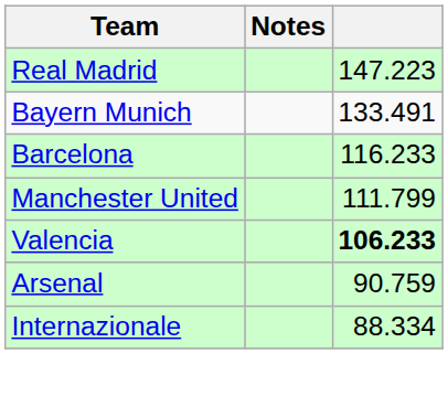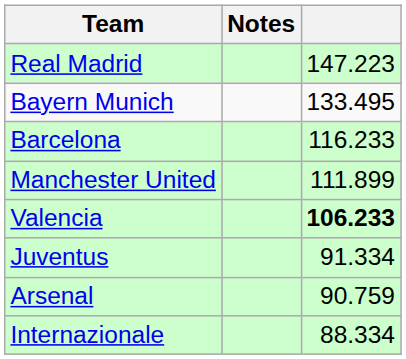 <table class="wikitable" style="float:left; margin-right:1em">
 <tr>
 <th>Team</th>
 <th>Notes</th>
 <th></th>
 </tr>
 <tr bgcolor=#ccffcc>
 <td> <a href='#'>Real Madrid</a></td>
 <td></td>
 <td align=right>147.223</td>
 </tr>
 <tr>
 <td> <a href='#'>Bayern Munich</a></td>
 <td></td>
-<td align=right>133.491</td>
+<td align=right>133.495</td>
 </tr>
 <tr bgcolor=#ccffcc>
 <td> <a href='#'>Barcelona</a></td>
 <td></td>
 <td align=right>116.233</td>
 </tr>
 <tr bgcolor=#ccffcc>
 <td> <a href='#'>Manchester United</a></td>
 <td></td>
-<td align=right>111.799</td>
+<td align=right>111.899</td>
 </tr>
 <tr bgcolor=#ccffcc>
 <td> <a href='#'>Valencia</a></td>
 <td></td>
 <td align=right><strong>106.233</strong></td>
+</tr>
+<tr bgcolor=#ccffcc>
+<td> <a href='#'>Juventus</a></td>
+<td></td>
+<td align=right>91.334</td>
 </tr>
 <tr bgcolor=#ccffcc>
 <td> <a href='#'>Arsenal</a></td>
 <td></td>
 <td align=right>90.759</td>
 </tr>
 <tr bgcolor=#ccffcc>
 <td> <a href='#'>Internazionale</a></td>
 <td></td>
 <td align=right>88.334</td>
 </tr>
 </table>
